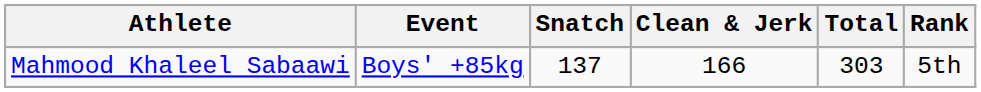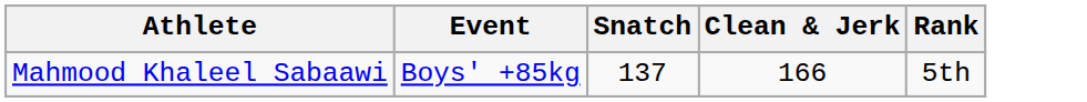 <table class=wikitable style=font-size:90%>
 <tr>
 <th>Athlete</th>
 <th>Event</th>
 <th>Snatch</th>
 <th>Clean & Jerk</th>
-<th>Total</th>
 <th>Rank</th>
 </tr>
 <tr>
 <td><a href='#'>Mahmood Khaleel Sabaawi</a></td>
 <td><a href='#'>Boys' +85kg</a></td>
 <td align=center>137</td>
 <td align=center>166</td>
-<td align=center>303</td>
 <td align=center>5th</td>
 </tr>
 </table>
